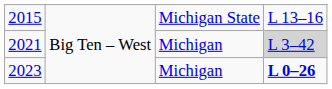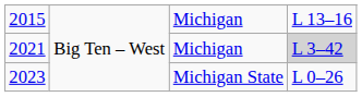 <table class="wikitable">
 <tr>
 </tr>
 <tr>
 <td><a href='#'>2015</a></td>
 <td rowspan="3">Big Ten – West</td>
-<td><a href='#'>Michigan State</a></td>
+<td><a href='#'>Michigan</a></td>
 <td><a href='#'>L 13–16</a></td>
 </tr>
 <tr>
 <td><a href='#'>2021</a></td>
 <td><a href='#'>Michigan</a></td>
 <td style="background: lightgrey;"><a href='#'>L 3–42</a></td>
 </tr>
 <tr>
 <td><a href='#'>2023</a></td>
-<td><a href='#'>Michigan</a></td>
-<td><strong><a href='#'>L 0–26</a></strong></td>
+<td><a href='#'>Michigan State</a></td>
+<td><a href='#'>L 0–26</a></td>
 </tr>
 </table>
